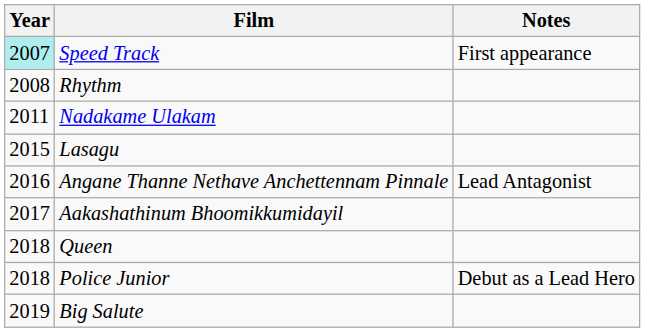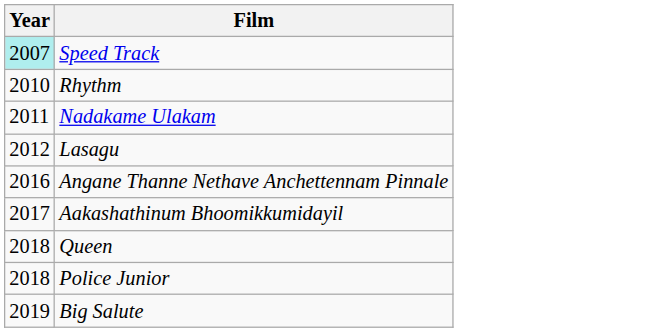 <table class="wikitable sortable">
 <tr>
 <th>Year</th>
 <th>Film</th>
-<th>Notes</th>
 </tr>
 <tr>
 <td style="background: paleturquoise;">2007</td>
 <td><em><a href='#'>Speed Track</a></em></td>
-<td>First appearance</td>
 </tr>
 <tr>
-<td>2008</td>
+<td>2010</td>
 <td><em>Rhythm</em></td>
-<td></td>
 </tr>
 <tr>
 <td>2011</td>
 <td><em><a href='#'>Nadakame Ulakam</a></em></td>
-<td></td>
 </tr>
 <tr>
-<td>2015</td>
+<td>2012</td>
 <td><em>Lasagu</em></td>
-<td></td>
 </tr>
 <tr>
 <td>2016</td>
 <td><em>Angane Thanne Nethave Anchettennam Pinnale</em></td>
-<td>Lead Antagonist</td>
 </tr>
 <tr>
 <td>2017</td>
 <td><em>Aakashathinum Bhoomikkumidayil</em></td>
-<td></td>
 </tr>
 <tr>
 <td>2018</td>
 <td><em>Queen</em></td>
-<td></td>
 </tr>
 <tr>
 <td>2018</td>
 <td><em>Police Junior</em></td>
-<td>Debut as a Lead Hero</td>
 </tr>
 <tr>
 <td>2019</td>
 <td><em>Big Salute</em></td>
-<td></td>
 </tr>
 </table>
